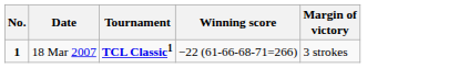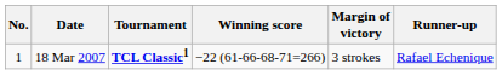 <table class="wikitable" style="font-size:95%;">
 <tr>
 <th>No.</th>
 <th>Date</th>
 <th>Tournament</th>
 <th>Winning score</th>
 <th>Margin of<br>victory</th>
+<th>Runner-up</th>
 </tr>
 <tr>
-<td align=center><strong>1</strong></td>
+<td align=center>1</td>
 <td align=right>18 Mar <a href='#'>2007</a></td>
 <td><strong><a href='#'>TCL Classic</a><sup>1</sup></strong></td>
 <td>−22 (61-66-68-71=266)</td>
 <td>3 strokes</td>
+<td> <a href='#'>Rafael Echenique</a></td>
 </tr>
 </table>
